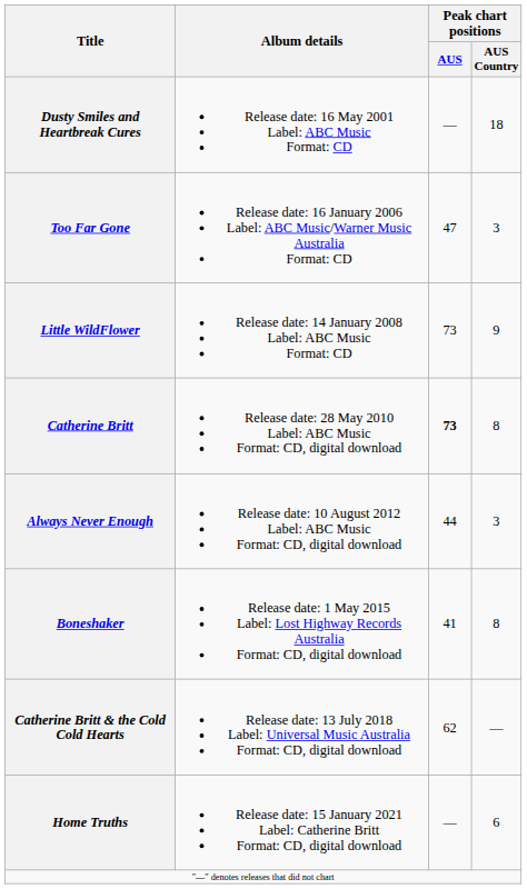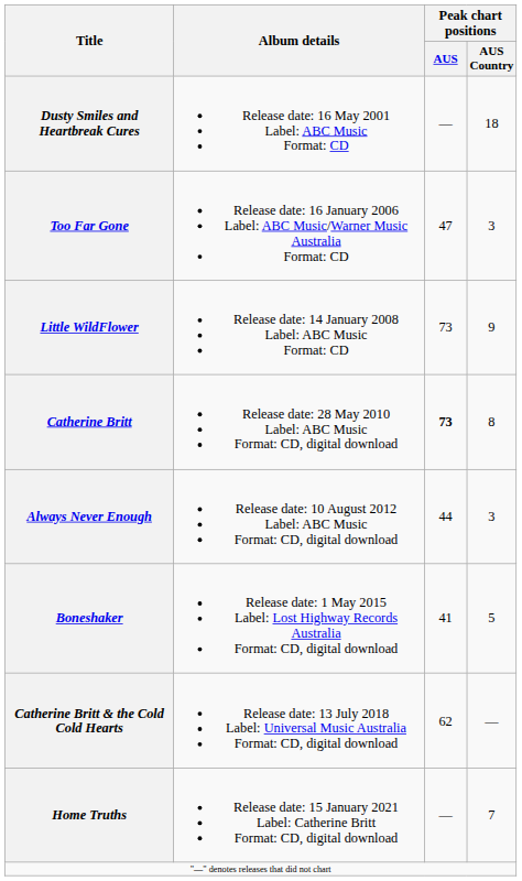 <table class="wikitable plainrowheaders" style="text-align:center;">
 <tr>
 <th scope="col" rowspan="2" style="width:12em;">Title</th>
 <th scope="col" rowspan="2" style="width:18em;">Album details</th>
 <th scope="col" colspan="2">Peak chart positions</th>
 </tr>
 <tr>
 <th scope="col" style="width:3em;font-size:90%;"><a href='#'>AUS</a><br></th>
 <th scope="col" style="width:3em;font-size:90%;">AUS Country<br></th>
 </tr>
 <tr>
 <th scope="row"><em>Dusty Smiles and Heartbreak Cures</em></th>
 <td><br><ul><li>Release date: 16 May 2001</li><li>Label: <a href='#'>ABC Music</a></li><li>Format: <a href='#'>CD</a></li></ul></td>
 <td>—</td>
 <td>18</td>
 </tr>
 <tr>
 <th scope="row"><em><a href='#'>Too Far Gone</a></em></th>
 <td><br><ul><li>Release date: 16 January 2006</li><li>Label: <a href='#'>ABC Music</a>/<a href='#'>Warner Music Australia</a></li><li>Format: CD</li></ul></td>
 <td>47</td>
 <td>3</td>
 </tr>
 <tr>
 <th scope="row"><em><a href='#'>Little WildFlower</a></em></th>
 <td><br><ul><li>Release date: 14 January 2008</li><li>Label: ABC Music</li><li>Format: CD</li></ul></td>
 <td>73</td>
 <td>9</td>
 </tr>
 <tr>
 <th scope="row"><em><a href='#'>Catherine Britt</a></em></th>
 <td><br><ul><li>Release date: 28 May 2010</li><li>Label: ABC Music</li><li>Format: CD, digital download</li></ul></td>
 <td><strong>73</strong></td>
 <td>8</td>
 </tr>
 <tr>
 <th scope="row"><em><a href='#'>Always Never Enough</a></em></th>
 <td><br><ul><li>Release date: 10 August 2012</li><li>Label: ABC Music</li><li>Format: CD, digital download</li></ul></td>
 <td>44</td>
 <td>3</td>
 </tr>
 <tr>
 <th scope="row"><em><a href='#'>Boneshaker</a></em></th>
 <td><br><ul><li>Release date: 1 May 2015</li><li>Label: <a href='#'>Lost Highway Records Australia</a></li><li>Format: CD, digital download</li></ul></td>
 <td>41</td>
-<td>8</td>
+<td>5</td>
 </tr>
 <tr>
 <th scope="row"><em>Catherine Britt & the Cold Cold Hearts</em></th>
 <td><br><ul><li>Release date: 13 July 2018</li><li>Label: <a href='#'>Universal Music Australia</a></li><li>Format: CD, digital download</li></ul></td>
 <td>62</td>
 <td>—</td>
 </tr>
 <tr>
 <th scope="row"><em>Home Truths</em></th>
 <td><br><ul><li>Release date: 15 January 2021</li><li>Label: Catherine Britt</li><li>Format: CD, digital download</li></ul></td>
 <td>—</td>
-<td>6</td>
+<td>7</td>
 </tr>
 <tr>
 <td colspan="4" style="font-size:8pt">"—" denotes releases that did not chart</td>
 </tr>
 </table>
